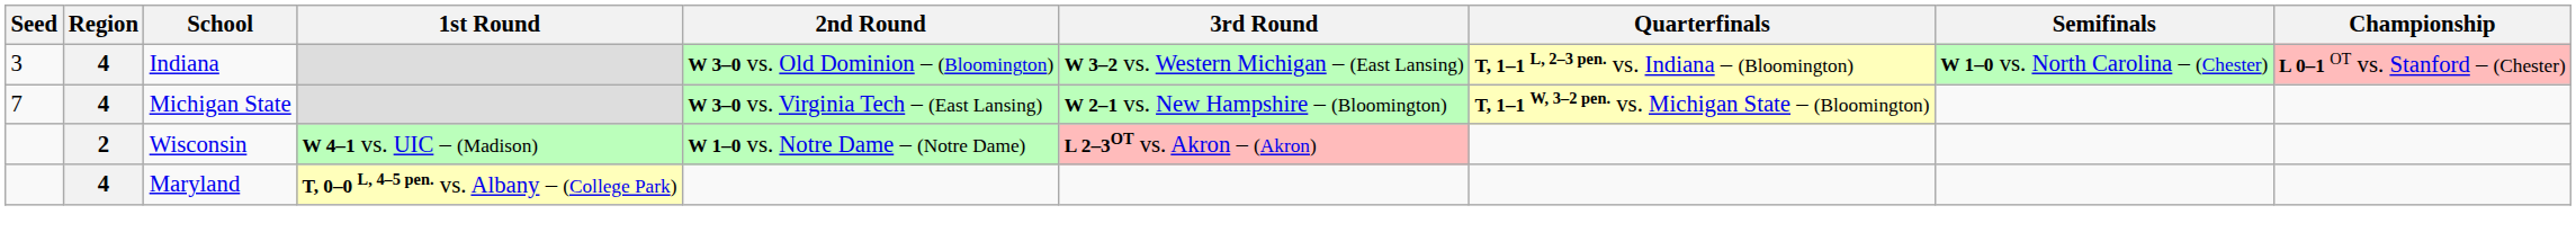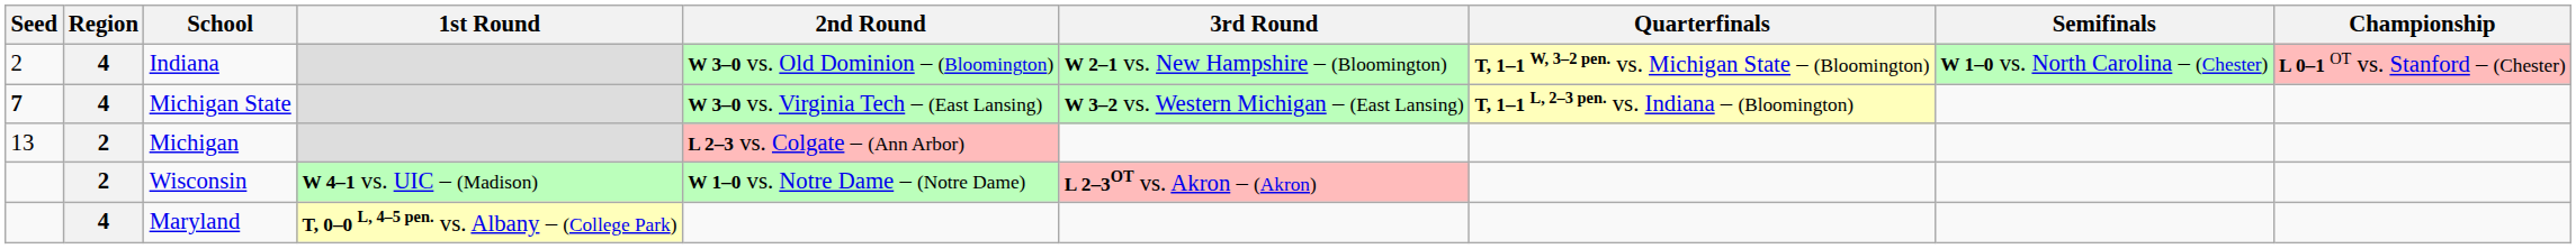 <table class="sortable wikitable" style="white-space:nowrap; font-size:90%;">
 <tr>
 <th>Seed</th>
 <th>Region</th>
 <th>School</th>
 <th>1st Round</th>
 <th>2nd Round</th>
 <th>3rd Round</th>
 <th>Quarterfinals</th>
 <th>Semifinals</th>
 <th>Championship</th>
 </tr>
 <tr>
-<td>3</td>
+<td>2</td>
 <th>4</th>
 <td><a href='#'>Indiana</a></td>
 <td bgcolor=#ddd></td>
 <td style="background:#bfb;"><small><strong>W 3–0</strong></small> vs. <a href='#'>Old Dominion</a> – <small>(<a href='#'>Bloomington</a>)</small></td>
-<td style="background:#bfb;"><small><strong>W 3–2</strong></small> vs. <a href='#'>Western Michigan</a> – <small>(East Lansing)</small></td>
-<td style="background:#FFB;"><small><strong>T, 1–1 <sup>L, 2–3 pen.</sup></strong></small>  vs. <a href='#'>Indiana</a>   – <small>(Bloomington)</small></td>
+<td style="background:#bfb;"><small><strong>W 2–1</strong></small> vs. <a href='#'>New Hampshire</a> – <small>(Bloomington)</small></td>
+<td style="background:#FFB;"><small><strong>T, 1–1 <sup>W, 3–2 pen.</sup></strong></small>  vs. <a href='#'>Michigan State</a>  – <small>(Bloomington)</small></td>
 <td style="background:#bfb;"><small><strong>W 1–0</strong></small> vs. <a href='#'>North Carolina</a> – <small>(<a href='#'>Chester</a>)</small></td>
 <td style="background:#FBB;"><small><strong>L 0–1</strong> <sup>OT</sup></small> vs. <a href='#'>Stanford</a> – <small>(Chester)</small></td>
 </tr>
 <tr>
-<td>7</td>
+<td><strong>7</strong></td>
 <th>4</th>
 <td><a href='#'>Michigan State</a></td>
 <td bgcolor=#ddd></td>
 <td style="background:#bfb;"><small><strong>W 3–0</strong></small> vs. <a href='#'>Virginia Tech</a> – <small>(East Lansing)</small></td>
-<td style="background:#bfb;"><small><strong>W 2–1</strong></small> vs. <a href='#'>New Hampshire</a> – <small>(Bloomington)</small></td>
-<td style="background:#FFB;"><small><strong>T, 1–1 <sup>W, 3–2 pen.</sup></strong></small>  vs. <a href='#'>Michigan State</a>  – <small>(Bloomington)</small></td>
+<td style="background:#bfb;"><small><strong>W 3–2</strong></small> vs. <a href='#'>Western Michigan</a> – <small>(East Lansing)</small></td>
+<td style="background:#FFB;"><small><strong>T, 1–1 <sup>L, 2–3 pen.</sup></strong></small>  vs. <a href='#'>Indiana</a>   – <small>(Bloomington)</small></td>
+<td></td>
+<td></td>
+</tr>
+<tr>
+<td>13</td>
+<th>2</th>
+<td><a href='#'>Michigan</a></td>
+<td bgcolor=#ddd></td>
+<td style="background:#FBB;"><small><strong>L 2–3</strong></small> vs. <a href='#'>Colgate</a> – <small>(Ann Arbor)</small></td>
+<td></td>
+<td></td>
 <td></td>
 <td></td>
 </tr>
 <tr>
 <td></td>
 <th>2</th>
 <td><a href='#'>Wisconsin</a></td>
 <td style="background:#bfb;"><small><strong>W 4–1</strong></small> vs. <a href='#'>UIC</a> – <small>(Madison)</small></td>
 <td style="background:#bfb;"><small><strong>W 1–0</strong></small> vs. <a href='#'>Notre Dame</a> – <small>(Notre Dame)</small></td>
 <td style="background:#FBB;"><small><strong>L 2–3<sup>OT</sup></strong></small> vs. <a href='#'>Akron</a> – <small>(<a href='#'>Akron</a>)</small></td>
 <td></td>
 <td></td>
 <td></td>
 </tr>
 <tr>
 <td></td>
 <th>4</th>
 <td><a href='#'>Maryland</a></td>
 <td style="background:#FFB;"><small><strong>T, 0–0 <sup>L, 4–5 pen.</sup></strong></small> vs. <a href='#'>Albany</a> – <small>(<a href='#'>College Park</a>)</small></td>
 <td></td>
 <td></td>
 <td></td>
 <td></td>
 <td></td>
 </tr>
 </table>
